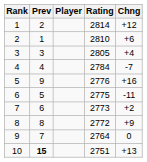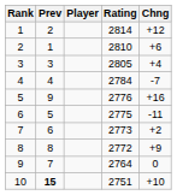 <table class="wikitable" style="text-align:center; font-size:85%; margin-left: 1em; float: right;">
 <tr>
 <th>Rank</th>
 <th>Prev</th>
 <th>Player</th>
 <th>Rating</th>
 <th>Chng</th>
 </tr>
 <tr>
 <td>1</td>
 <td>2</td>
 <td align=left></td>
 <td>2814</td>
 <td>+12</td>
 </tr>
 <tr>
 <td>2</td>
 <td>1</td>
 <td align=left></td>
 <td>2810</td>
 <td>+6</td>
 </tr>
 <tr>
 <td>3</td>
 <td>3</td>
 <td align=left></td>
 <td>2805</td>
 <td>+4</td>
 </tr>
 <tr>
 <td>4</td>
 <td>4</td>
 <td align=left></td>
 <td>2784</td>
 <td>-7</td>
 </tr>
 <tr>
 <td>5</td>
 <td>9</td>
 <td align=left></td>
 <td>2776</td>
 <td>+16</td>
 </tr>
 <tr>
 <td>6</td>
 <td>5</td>
 <td align=left></td>
 <td>2775</td>
 <td>-11</td>
 </tr>
 <tr>
 <td>7</td>
 <td>6</td>
 <td align=left></td>
 <td>2773</td>
 <td>+2</td>
 </tr>
 <tr>
 <td>8</td>
 <td>8</td>
 <td align=left></td>
 <td>2772</td>
 <td>+9</td>
 </tr>
 <tr>
 <td>9</td>
 <td>7</td>
 <td align=left></td>
 <td>2764</td>
 <td>0</td>
 </tr>
 <tr>
 <td>10</td>
 <td><strong>15</strong></td>
 <td align=left></td>
 <td>2751</td>
-<td>+13</td>
+<td>+10</td>
 </tr>
 </table>
